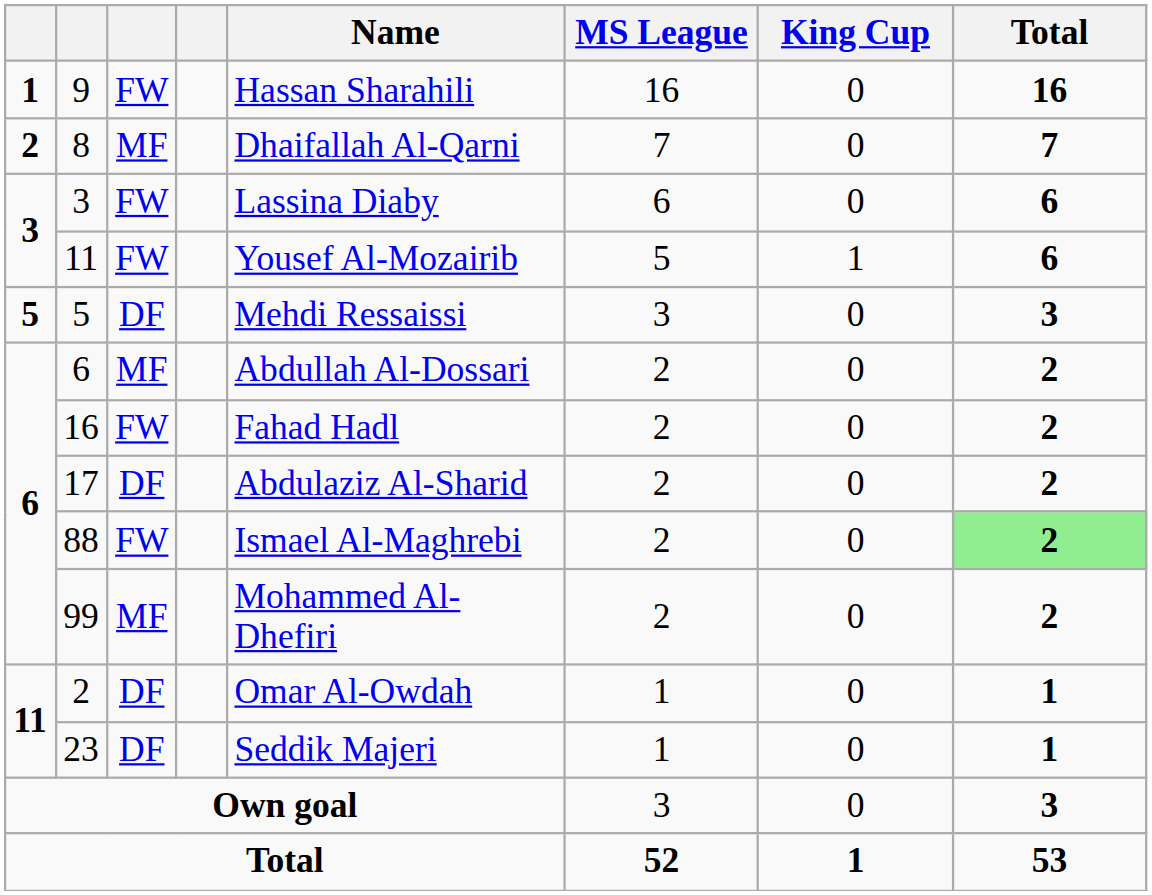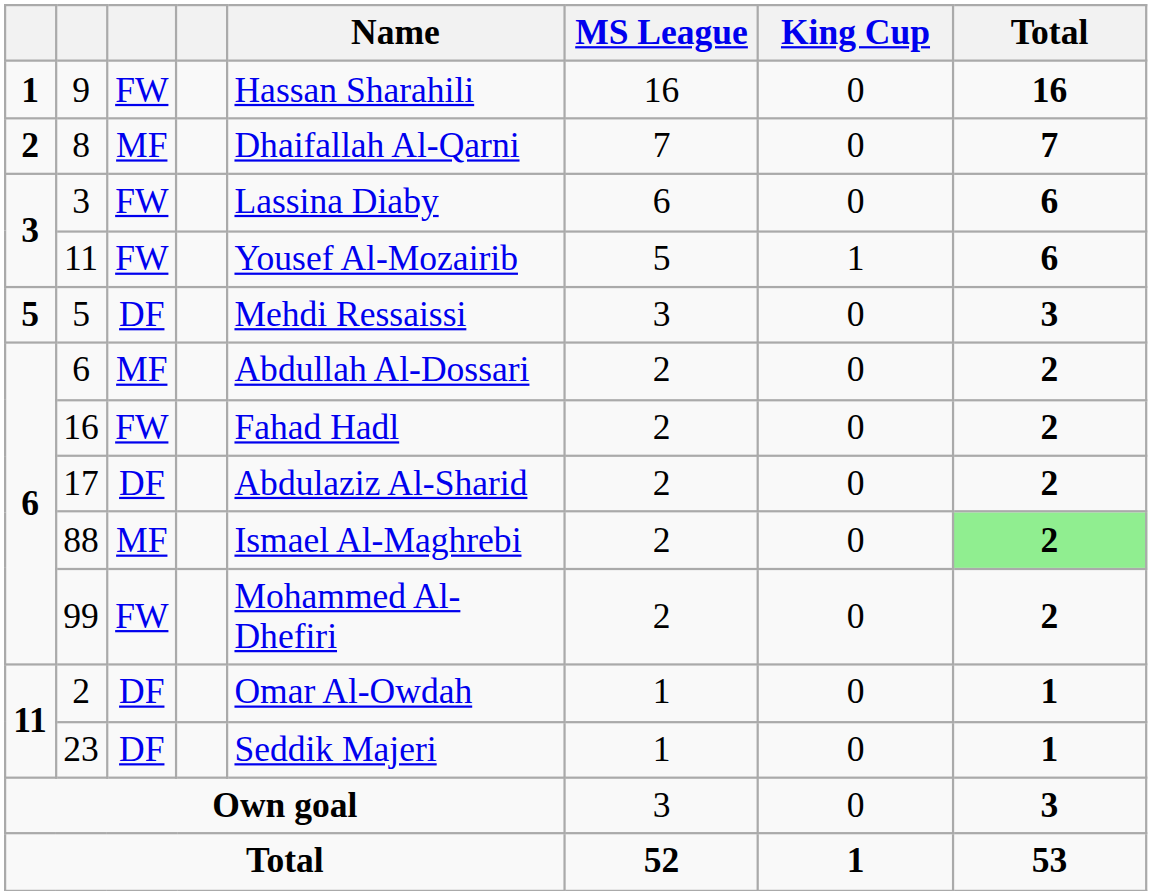 <table class="wikitable" style="text-align:center">
 <tr>
 <th width=15></th>
 <th width=15></th>
 <th width=15></th>
 <th width=15></th>
 <th width=145>Name</th>
 <th width=80><a href='#'>MS League</a></th>
 <th width=80><a href='#'>King Cup</a></th>
 <th width=80>Total</th>
 </tr>
 <tr>
 <td><strong>1</strong></td>
 <td>9</td>
 <td><a href='#'>FW</a></td>
 <td></td>
 <td align=left><a href='#'>Hassan Sharahili</a></td>
 <td>16</td>
 <td>0</td>
 <td><strong>16</strong></td>
 </tr>
 <tr>
 <td><strong>2</strong></td>
 <td>8</td>
 <td><a href='#'>MF</a></td>
 <td></td>
 <td align=left><a href='#'>Dhaifallah Al-Qarni</a></td>
 <td>7</td>
 <td>0</td>
 <td><strong>7</strong></td>
 </tr>
 <tr>
 <td rowspan=2><strong>3</strong></td>
 <td>3</td>
 <td><a href='#'>FW</a></td>
 <td></td>
 <td align=left><a href='#'>Lassina Diaby</a></td>
 <td>6</td>
 <td>0</td>
 <td><strong>6</strong></td>
 </tr>
 <tr>
 <td>11</td>
 <td><a href='#'>FW</a></td>
 <td></td>
 <td align=left><a href='#'>Yousef Al-Mozairib</a></td>
 <td>5</td>
 <td>1</td>
 <td><strong>6</strong></td>
 </tr>
 <tr>
 <td><strong>5</strong></td>
 <td>5</td>
 <td><a href='#'>DF</a></td>
 <td></td>
 <td align=left><a href='#'>Mehdi Ressaissi</a></td>
 <td>3</td>
 <td>0</td>
 <td><strong>3</strong></td>
 </tr>
 <tr>
 <td rowspan=5><strong>6</strong></td>
 <td>6</td>
 <td><a href='#'>MF</a></td>
 <td></td>
 <td align=left><a href='#'>Abdullah Al-Dossari</a></td>
 <td>2</td>
 <td>0</td>
 <td><strong>2</strong></td>
 </tr>
 <tr>
 <td>16</td>
 <td><a href='#'>FW</a></td>
 <td></td>
 <td align=left><a href='#'>Fahad Hadl</a></td>
 <td>2</td>
 <td>0</td>
 <td><strong>2</strong></td>
 </tr>
 <tr>
 <td>17</td>
 <td><a href='#'>DF</a></td>
 <td></td>
 <td align=left><a href='#'>Abdulaziz Al-Sharid</a></td>
 <td>2</td>
 <td>0</td>
 <td><strong>2</strong></td>
 </tr>
 <tr>
 <td>88</td>
-<td><a href='#'>FW</a></td>
+<td><a href='#'>MF</a></td>
 <td></td>
 <td align=left><a href='#'>Ismael Al-Maghrebi</a></td>
 <td>2</td>
 <td>0</td>
 <td style="background: lightgreen;"><strong>2</strong></td>
 </tr>
 <tr>
 <td>99</td>
-<td><a href='#'>MF</a></td>
+<td><a href='#'>FW</a></td>
 <td></td>
 <td align=left><a href='#'>Mohammed Al-Dhefiri</a></td>
 <td>2</td>
 <td>0</td>
 <td><strong>2</strong></td>
 </tr>
 <tr>
 <td rowspan=2><strong>11</strong></td>
 <td>2</td>
 <td><a href='#'>DF</a></td>
 <td></td>
 <td align=left><a href='#'>Omar Al-Owdah</a></td>
 <td>1</td>
 <td>0</td>
 <td><strong>1</strong></td>
 </tr>
 <tr>
 <td>23</td>
 <td><a href='#'>DF</a></td>
 <td></td>
 <td align=left><a href='#'>Seddik Majeri</a></td>
 <td>1</td>
 <td>0</td>
 <td><strong>1</strong></td>
 </tr>
 <tr>
 <td colspan=5><strong>Own goal</strong></td>
 <td>3</td>
 <td>0</td>
 <td><strong>3</strong></td>
 </tr>
 <tr>
 <td colspan=5><strong>Total</strong></td>
 <td><strong>52</strong></td>
 <td><strong>1</strong></td>
 <td><strong>53</strong></td>
 </tr>
 </table>
